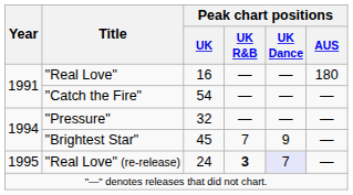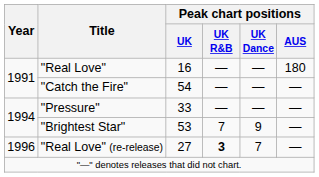 <table class="wikitable">
 <tr>
 <th scope="col" rowspan="2">Year</th>
 <th scope="col" rowspan="2">Title</th>
 <th scope="col" colspan="4">Peak chart positions</th>
 </tr>
 <tr>
 <th style="width:40px;"><small><a href='#'>UK</a></small><br></th>
 <th style="width:40px;"><small><a href='#'>UK R&B</a></small><br></th>
 <th style="width:40px;"><small><a href='#'>UK Dance</a></small><br></th>
 <th style="width:40px;"><small><a href='#'>AUS</a></small><br></th>
 </tr>
 <tr>
 <td rowspan="2">1991</td>
 <td>"Real Love"</td>
 <td align=center>16</td>
 <td align=center>―</td>
 <td align=center>―</td>
 <td align=center>180</td>
 </tr>
 <tr>
 <td>"Catch the Fire"</td>
 <td align=center>54</td>
 <td align=center>―</td>
 <td align=center>―</td>
 <td align=center>―</td>
 </tr>
 <tr>
 <td rowspan="2">1994</td>
 <td>"Pressure"</td>
-<td align=center>32</td>
+<td align=center>33</td>
 <td align=center>―</td>
 <td align=center>―</td>
 <td align=center>―</td>
 </tr>
 <tr>
 <td>"Brightest Star"</td>
-<td align=center>45</td>
+<td align=center>53</td>
 <td align=center>7</td>
 <td align=center>9</td>
 <td align=center>―</td>
 </tr>
 <tr>
-<td>1995</td>
+<td>1996</td>
 <td>"Real Love" <small>(re-release)</small></td>
-<td align=center>24</td>
+<td align=center>27</td>
 <td align=center><strong>3</strong></td>
-<td align=center style="background: lavender;">7</td>
+<td align=center>7</td>
 <td align=center>―</td>
 </tr>
 <tr>
 <td colspan="7" style="text-align:center; font-size:9pt;">"—" denotes releases that did not chart.</td>
 </tr>
 </table>
